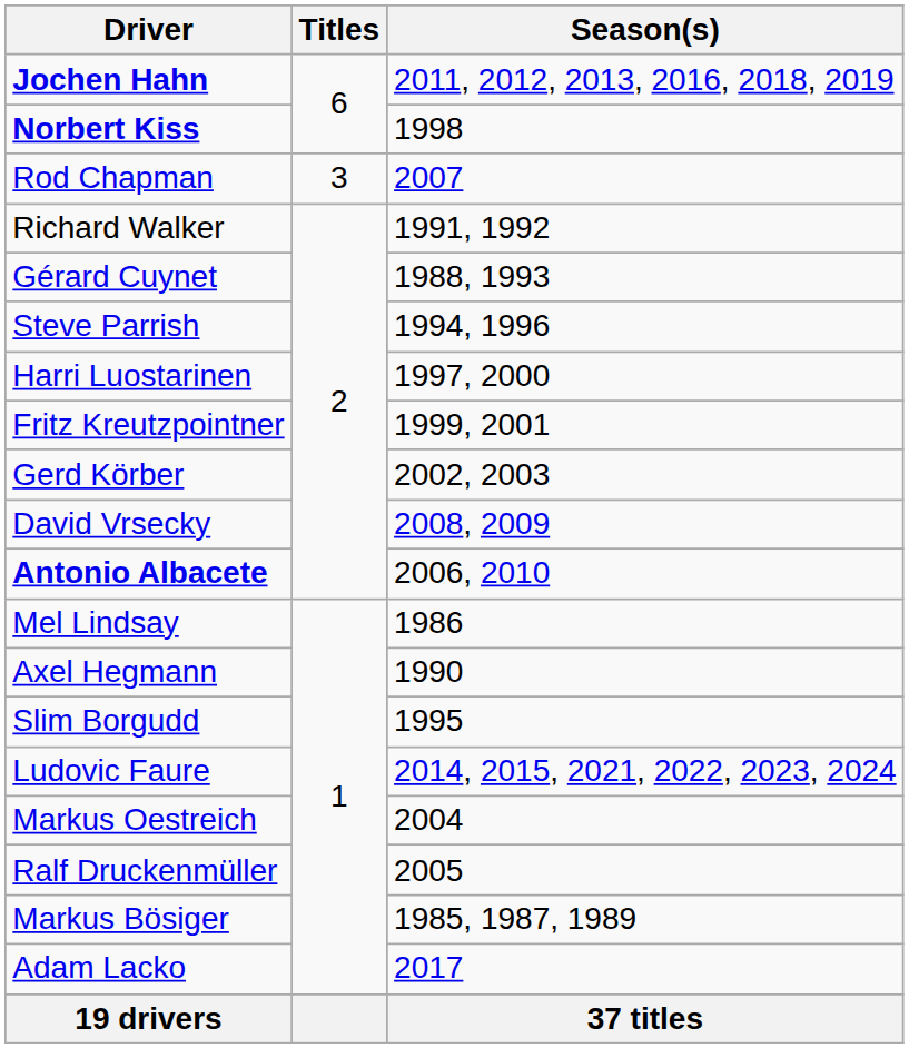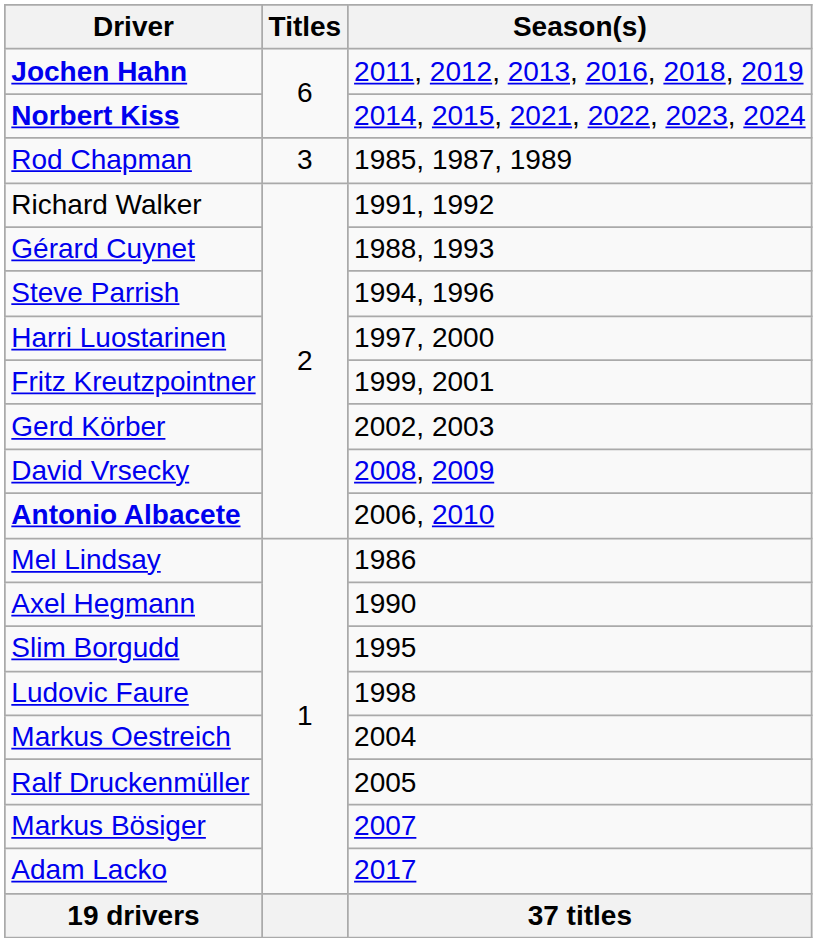 <table class="wikitable sortable">
 <tr>
 <th scope=col>Driver</th>
 <th scope=col>Titles</th>
 <th scope=col>Season(s)</th>
 </tr>
 <tr>
 <td> <strong><a href='#'>Jochen Hahn</a></strong></td>
 <td align="center" rowspan=2>6</td>
 <td><a href='#'>2011</a>, <a href='#'>2012</a>, <a href='#'>2013</a>, <a href='#'>2016</a>, <a href='#'>2018</a>, <a href='#'>2019</a></td>
 </tr>
 <tr>
 <td> <strong><a href='#'>Norbert Kiss</a></strong></td>
-<td>1998</td>
+<td><a href='#'>2014</a>, <a href='#'>2015</a>, <a href='#'>2021</a>, <a href='#'>2022</a>, <a href='#'>2023</a>, <a href='#'>2024</a></td>
 </tr>
 <tr>
 <td> <a href='#'>Rod Chapman</a></td>
 <td align="center" valign="center">3</td>
-<td><a href='#'>2007</a></td>
+<td>1985, 1987, 1989</td>
 </tr>
 <tr>
 <td> Richard Walker</td>
 <td align="center" rowspan=8>2</td>
 <td>1991, 1992</td>
 </tr>
 <tr>
 <td> <a href='#'>Gérard Cuynet</a></td>
 <td>1988, 1993</td>
 </tr>
 <tr>
 <td> <a href='#'>Steve Parrish</a></td>
 <td>1994, 1996</td>
 </tr>
 <tr>
 <td> <a href='#'>Harri Luostarinen</a></td>
 <td>1997, 2000</td>
 </tr>
 <tr>
 <td> <a href='#'>Fritz Kreutzpointner</a></td>
 <td>1999, 2001</td>
 </tr>
 <tr>
 <td> <a href='#'>Gerd Körber</a></td>
 <td>2002, 2003</td>
 </tr>
 <tr>
 <td> <a href='#'>David Vrsecky</a></td>
 <td><a href='#'>2008</a>, <a href='#'>2009</a></td>
 </tr>
 <tr>
 <td> <strong><a href='#'>Antonio Albacete</a></strong></td>
 <td>2006, <a href='#'>2010</a></td>
 </tr>
 <tr>
 <td> <a href='#'>Mel Lindsay</a></td>
 <td align="center" rowspan=8>1</td>
 <td>1986</td>
 </tr>
 <tr>
 <td> <a href='#'>Axel Hegmann</a></td>
 <td>1990</td>
 </tr>
 <tr>
 <td> <a href='#'>Slim Borgudd</a></td>
 <td>1995</td>
 </tr>
 <tr>
 <td> <a href='#'>Ludovic Faure</a></td>
-<td><a href='#'>2014</a>, <a href='#'>2015</a>, <a href='#'>2021</a>, <a href='#'>2022</a>, <a href='#'>2023</a>, <a href='#'>2024</a></td>
+<td>1998</td>
 </tr>
 <tr>
 <td> <a href='#'>Markus Oestreich</a></td>
 <td>2004</td>
 </tr>
 <tr>
 <td> <a href='#'>Ralf Druckenmüller</a></td>
 <td>2005</td>
 </tr>
 <tr>
 <td> <a href='#'>Markus Bösiger</a></td>
-<td>1985, 1987, 1989</td>
+<td><a href='#'>2007</a></td>
 </tr>
 <tr>
 <td> <a href='#'>Adam Lacko</a></td>
 <td><a href='#'>2017</a></td>
 </tr>
 <tr>
 <th>19 drivers</th>
 <th></th>
 <th>37 titles</th>
 </tr>
 </table>
